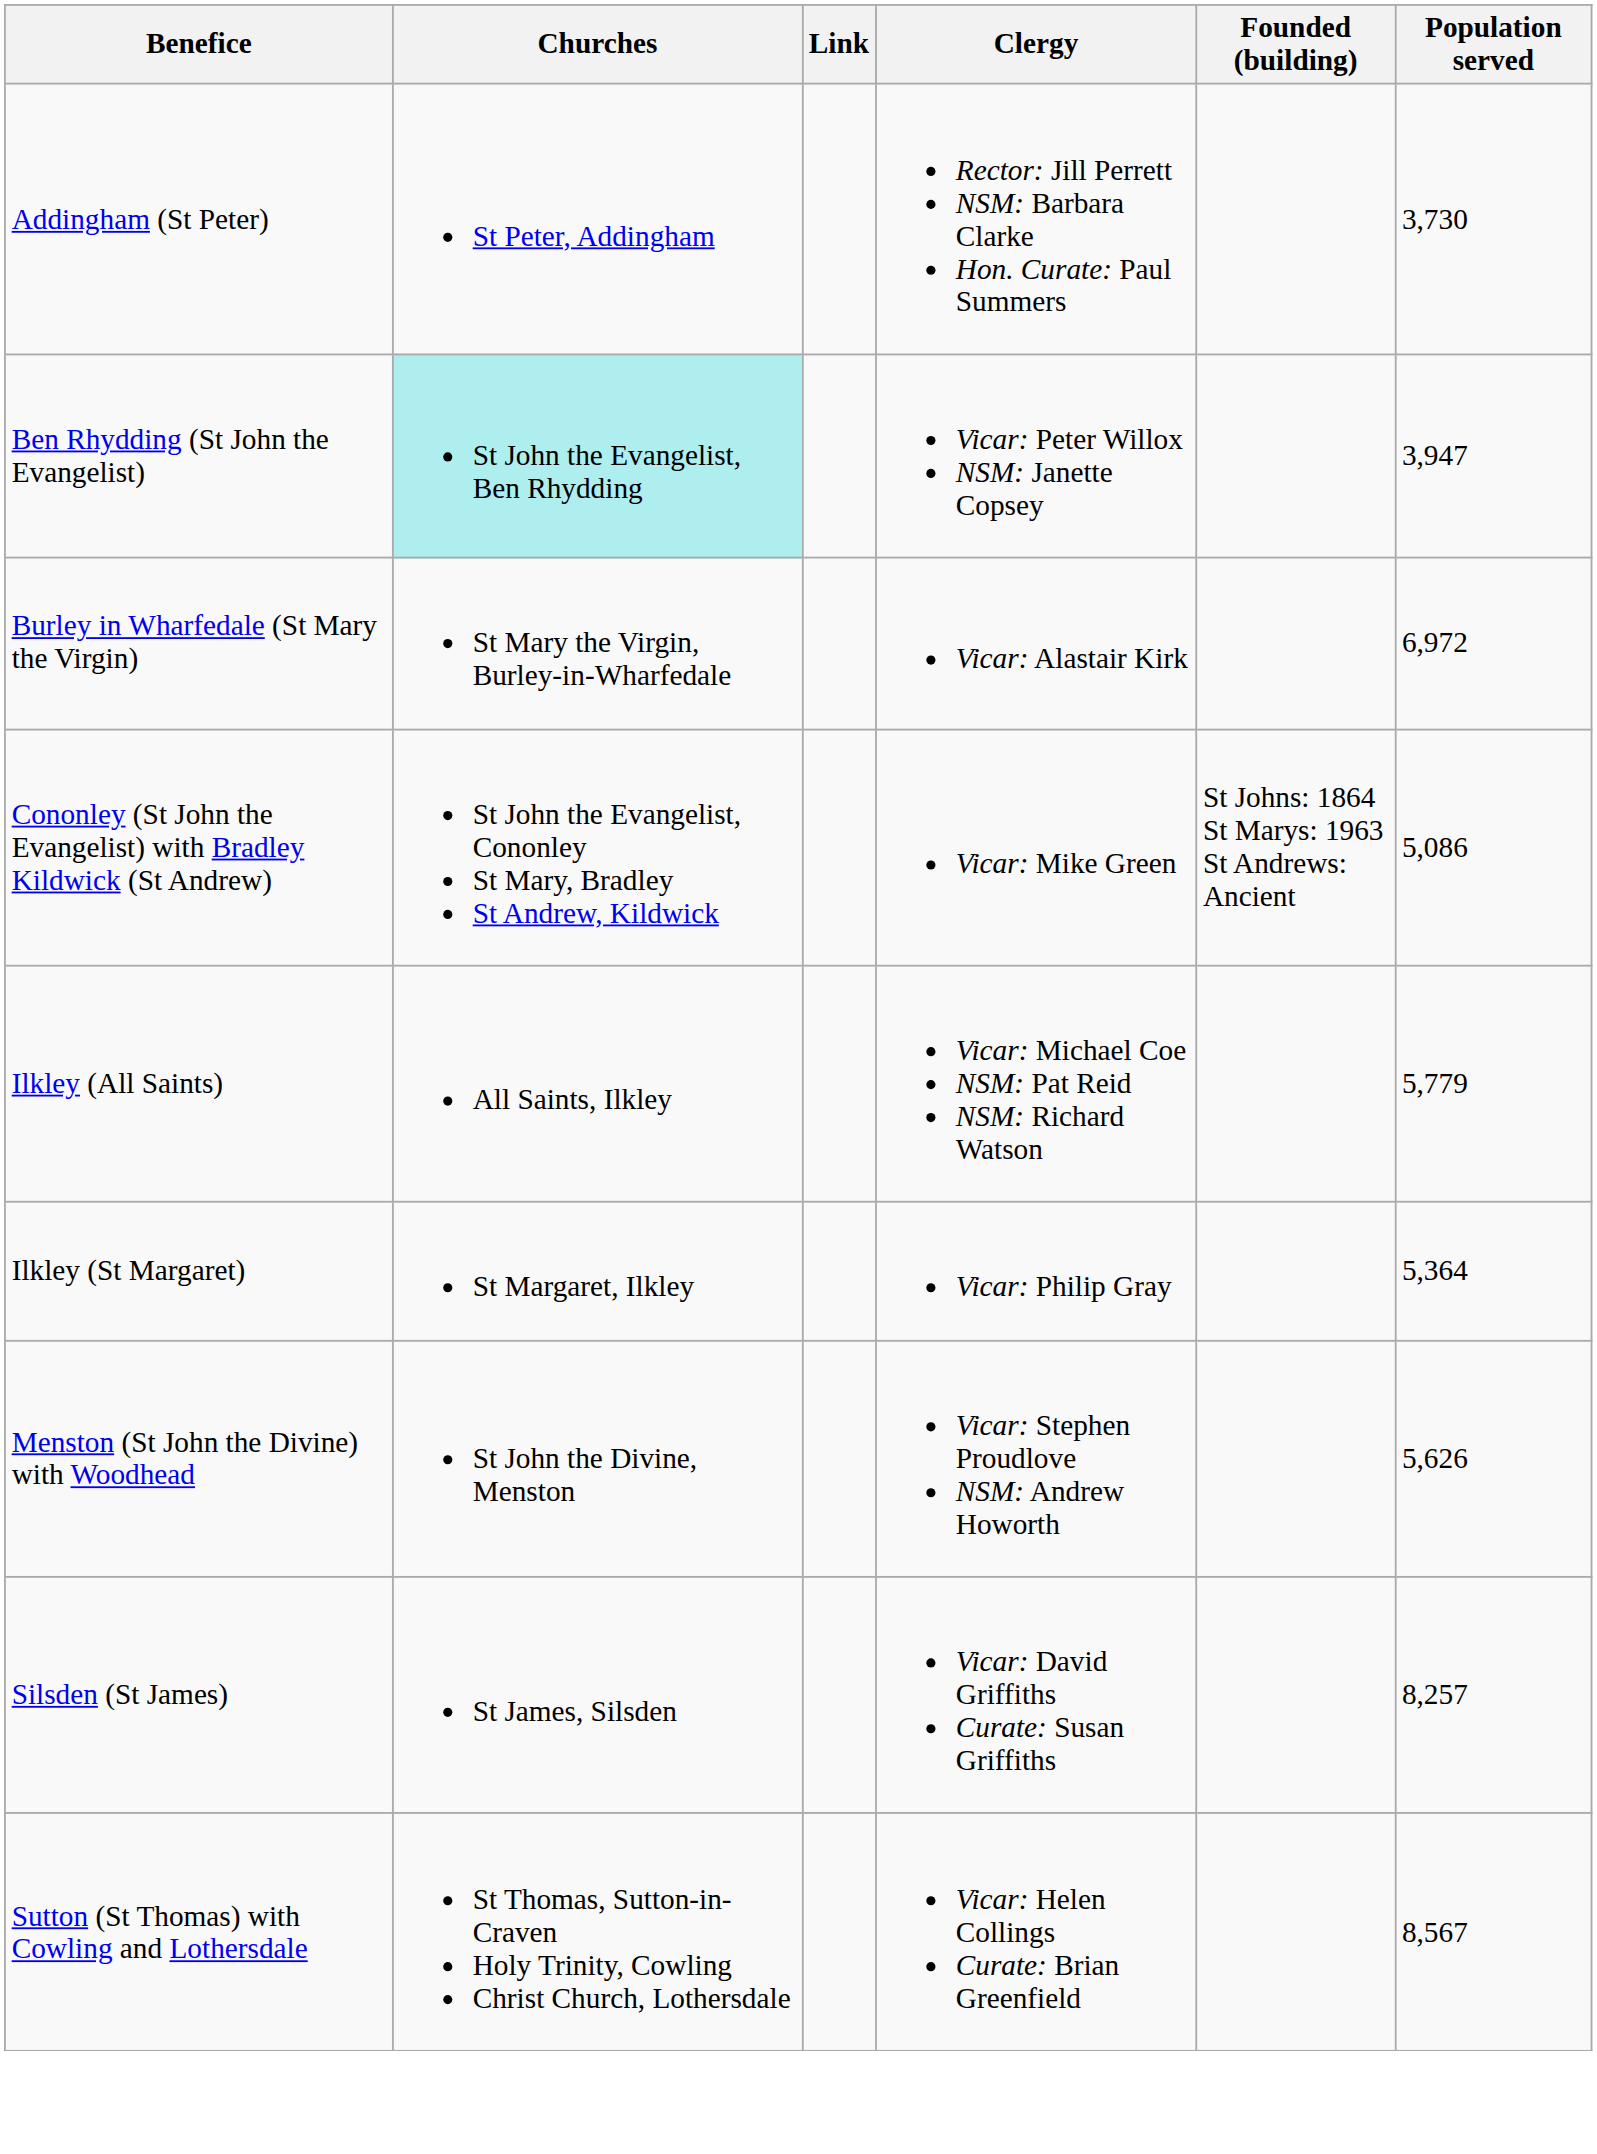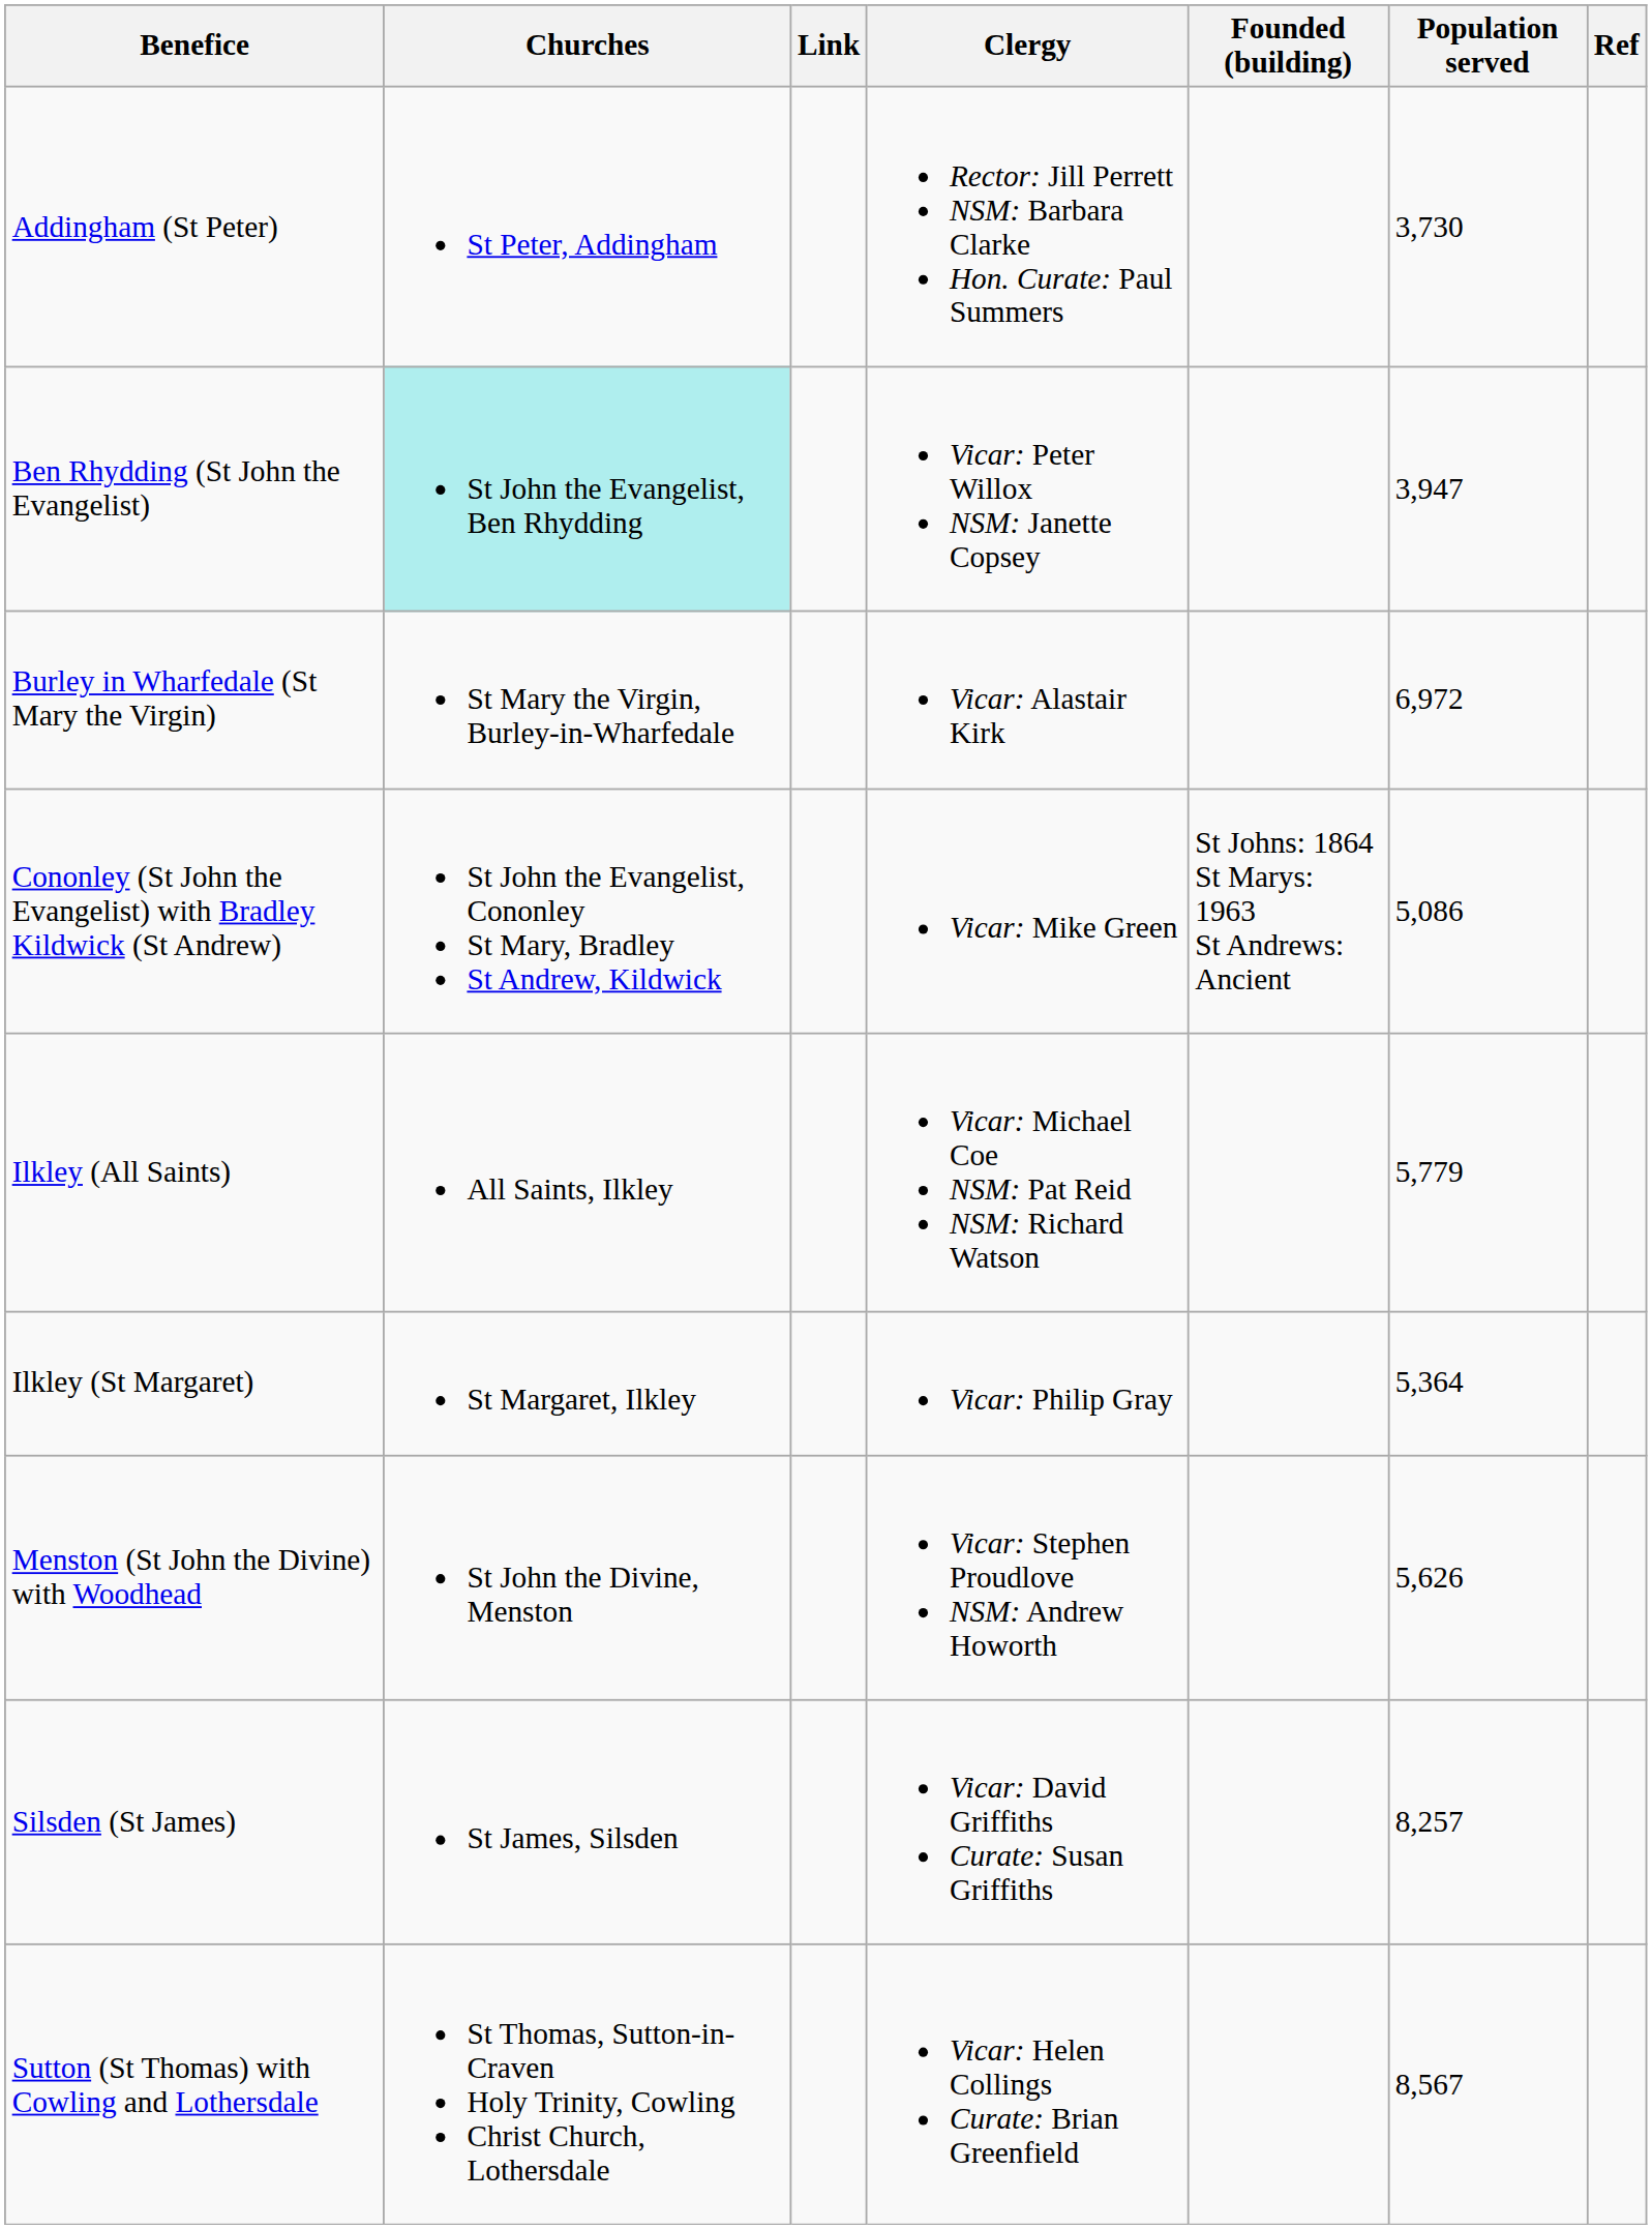 <table class="wikitable">
 <tr>
 <th>Benefice</th>
 <th>Churches</th>
 <th>Link</th>
 <th>Clergy</th>
 <th>Founded (building)</th>
 <th>Population served</th>
+<th>Ref</th>
 </tr>
 <tr>
 <td><a href='#'>Addingham</a> (St Peter)</td>
 <td><br><ul><li><a href='#'>St Peter, Addingham</a></li></ul></td>
 <td></td>
 <td><br><ul><li><em>Rector:</em> Jill Perrett</li><li><em>NSM:</em> Barbara Clarke</li><li><em>Hon. Curate:</em> Paul Summers</li></ul></td>
 <td></td>
 <td>3,730</td>
+<td></td>
 </tr>
 <tr>
 <td><a href='#'>Ben Rhydding</a> (St John the Evangelist)</td>
 <td style="background: paleturquoise;"><br><ul><li>St John the Evangelist, Ben Rhydding</li></ul></td>
 <td></td>
 <td><br><ul><li><em>Vicar:</em> Peter Willox</li><li><em>NSM:</em> Janette Copsey</li></ul></td>
 <td></td>
 <td>3,947</td>
+<td></td>
 </tr>
 <tr>
 <td><a href='#'>Burley in Wharfedale</a> (St Mary the Virgin)</td>
 <td><br><ul><li>St Mary the Virgin, Burley-in-Wharfedale</li></ul></td>
 <td></td>
 <td><br><ul><li><em>Vicar:</em> Alastair Kirk</li></ul></td>
 <td></td>
 <td>6,972</td>
+<td></td>
 </tr>
 <tr>
 <td><a href='#'>Cononley</a> (St John the Evangelist) with <a href='#'>Bradley</a><br><a href='#'>Kildwick</a> (St Andrew)</td>
 <td><br><ul><li>St John the Evangelist, Cononley</li><li>St Mary, Bradley</li><li><a href='#'>St Andrew, Kildwick</a></li></ul></td>
 <td></td>
 <td><br><ul><li><em>Vicar:</em> Mike Green</li></ul></td>
 <td>St Johns: 1864<br>St Marys: 1963<br>St Andrews: Ancient</td>
 <td>5,086</td>
+<td></td>
 </tr>
 <tr>
 <td><a href='#'>Ilkley</a> (All Saints)</td>
 <td><br><ul><li>All Saints, Ilkley</li></ul></td>
 <td></td>
 <td><br><ul><li><em>Vicar:</em> Michael Coe</li><li><em>NSM:</em> Pat Reid</li><li><em>NSM:</em> Richard Watson</li></ul></td>
 <td></td>
 <td>5,779</td>
+<td></td>
 </tr>
 <tr>
 <td>Ilkley (St Margaret)</td>
 <td><br><ul><li>St Margaret, Ilkley</li></ul></td>
 <td></td>
 <td><br><ul><li><em>Vicar:</em> Philip Gray</li></ul></td>
 <td></td>
 <td>5,364</td>
+<td></td>
 </tr>
 <tr>
 <td><a href='#'>Menston</a> (St John the Divine) with <a href='#'>Woodhead</a></td>
 <td><br><ul><li>St John the Divine, Menston</li></ul></td>
 <td></td>
 <td><br><ul><li><em>Vicar:</em> Stephen Proudlove</li><li><em>NSM:</em> Andrew Howorth</li></ul></td>
 <td></td>
 <td>5,626</td>
+<td></td>
 </tr>
 <tr>
 <td><a href='#'>Silsden</a> (St James)</td>
 <td><br><ul><li>St James, Silsden</li></ul></td>
 <td></td>
 <td><br><ul><li><em>Vicar:</em> David Griffiths</li><li><em>Curate:</em> Susan Griffiths</li></ul></td>
 <td></td>
 <td>8,257</td>
+<td></td>
 </tr>
 <tr>
 <td><a href='#'>Sutton</a> (St Thomas) with <a href='#'>Cowling</a> and <a href='#'>Lothersdale</a></td>
 <td><br><ul><li>St Thomas, Sutton-in-Craven</li><li>Holy Trinity, Cowling</li><li>Christ Church, Lothersdale</li></ul></td>
 <td></td>
 <td><br><ul><li><em>Vicar:</em> Helen Collings</li><li><em>Curate:</em> Brian Greenfield</li></ul></td>
 <td></td>
 <td>8,567</td>
+<td></td>
 </tr>
 </table>
